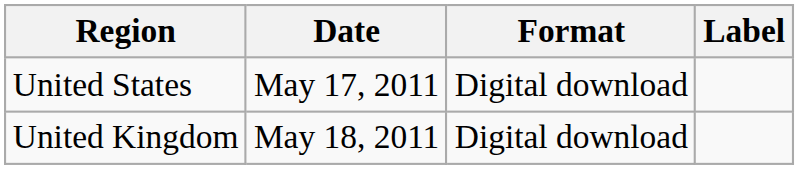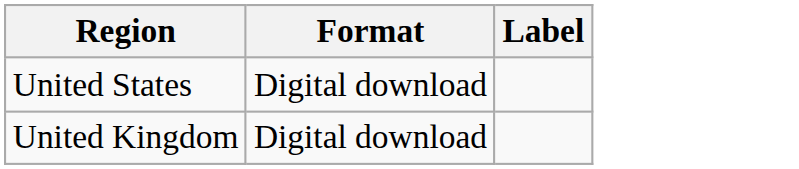 <table class=wikitable>
 <tr>
 <th>Region</th>
-<th>Date</th>
 <th>Format</th>
 <th>Label</th>
 </tr>
 <tr>
 <td>United States</td>
-<td>May 17, 2011</td>
 <td>Digital download</td>
 <td></td>
 </tr>
 <tr>
 <td>United Kingdom</td>
-<td>May 18, 2011</td>
 <td>Digital download</td>
 <td></td>
 </tr>
 </table>
